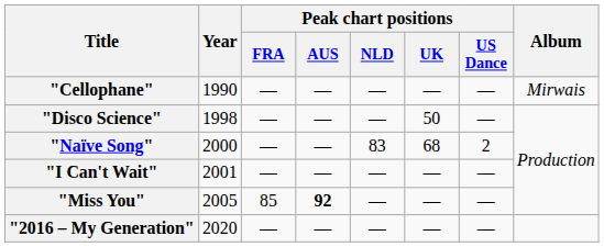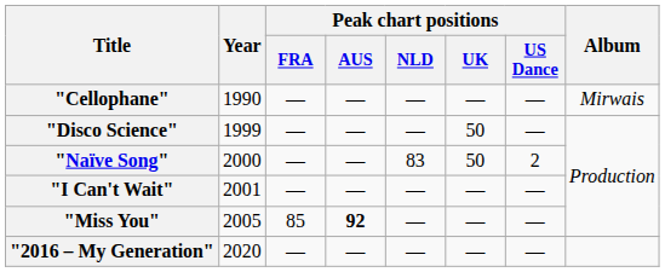 <table class="wikitable plainrowheaders" style="text-align:center;">
 <tr>
 <th scope="col" rowspan="2">Title</th>
 <th scope="col" rowspan="2">Year</th>
 <th scope="col" colspan="5">Peak chart positions</th>
 <th scope="col" rowspan="2">Album</th>
 </tr>
 <tr>
 <th scope="col" style="width:3em;font-size:90%;"><a href='#'>FRA</a><br></th>
 <th scope="col" style="width:3em;font-size:90%;"><a href='#'>AUS</a><br></th>
 <th scope="col" style="width:3em;font-size:90%;"><a href='#'>NLD</a><br></th>
 <th scope="col" style="width:3em;font-size:90%;"><a href='#'>UK</a><br></th>
 <th scope="col" style="width:3em;font-size:90%;"><a href='#'>US<br>Dance</a><br></th>
 </tr>
 <tr>
 <th scope="row">"Cellophane"</th>
 <td>1990</td>
 <td>—</td>
 <td>—</td>
 <td>—</td>
 <td>—</td>
 <td>—</td>
 <td><em>Mirwais</em></td>
 </tr>
 <tr>
 <th scope="row">"Disco Science"</th>
-<td>1998</td>
+<td>1999</td>
 <td>—</td>
 <td>—</td>
 <td>—</td>
 <td>50</td>
 <td>—</td>
 <td rowspan="4"><em>Production</em></td>
 </tr>
 <tr>
 <th scope="row">"<a href='#'>Naïve Song</a>"</th>
 <td>2000</td>
 <td>—</td>
 <td>—</td>
 <td>83</td>
-<td>68</td>
+<td>50</td>
 <td>2</td>
 </tr>
 <tr>
 <th scope="row">"I Can't Wait"</th>
 <td>2001</td>
 <td>—</td>
 <td>—</td>
 <td>—</td>
 <td>—</td>
 <td>—</td>
 </tr>
 <tr>
 <th scope="row">"Miss You"</th>
 <td>2005</td>
 <td>85</td>
 <td><strong>92</strong></td>
 <td>—</td>
 <td>—</td>
 <td>—</td>
 </tr>
 <tr>
 <th scope="row">"2016 – My Generation"</th>
 <td>2020</td>
 <td>—</td>
 <td>—</td>
 <td>—</td>
 <td>—</td>
 <td>—</td>
 <td></td>
 </tr>
 </table>
